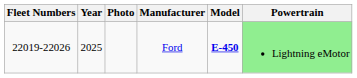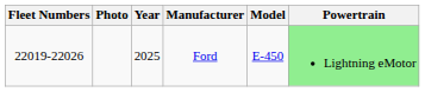 <table class="wikitable">
 <tr>
 <th>Fleet Numbers</th>
+<th>Photo</th>
 <th>Year</th>
-<th>Photo</th>
 <th>Manufacturer</th>
 <th>Model</th>
 <th>Powertrain</th>
 </tr>
 <tr style="text-align:center">
 <td>22019-22026</td>
+<td></td>
 <td>2025</td>
-<td></td>
 <td><a href='#'>Ford</a></td>
-<td><strong><a href='#'>E-450</a></strong></td>
+<td><a href='#'>E-450</a></td>
 <td style="background: lightgreen;"><br><ul><li>Lightning eMotor</li></ul></td>
 </tr>
 </table>
